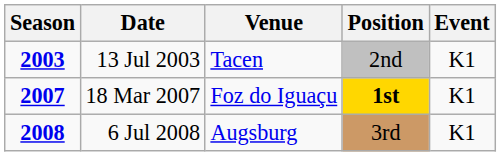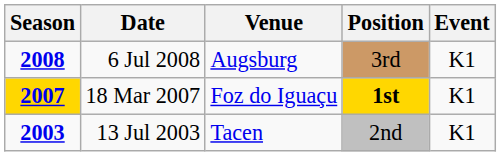 <table class="wikitable" style="text-align:center; font-size:95%;">
 <tr>
 <th>Season</th>
 <th>Date</th>
 <th>Venue</th>
 <th>Position</th>
 <th>Event</th>
 </tr>
 <tr>
+<td><strong><a href='#'>2008</a></strong></td>
+<td align=right>6 Jul 2008</td>
+<td align=left><a href='#'>Augsburg</a></td>
+<td bgcolor=cc9966>3rd</td>
+<td>K1</td>
+</tr>
+<tr>
+<td style="background: gold;"><strong><a href='#'>2007</a></strong></td>
+<td align=right>18 Mar 2007</td>
+<td align=left><a href='#'>Foz do Iguaçu</a></td>
+<td bgcolor=gold><strong>1st</strong></td>
+<td>K1</td>
+</tr>
+<tr>
 <td><strong><a href='#'>2003</a></strong></td>
 <td align=right>13 Jul 2003</td>
 <td align=left><a href='#'>Tacen</a></td>
 <td bgcolor=silver>2nd</td>
 <td>K1</td>
 </tr>
-<tr>
-<td><strong><a href='#'>2007</a></strong></td>
-<td align=right>18 Mar 2007</td>
-<td align=left><a href='#'>Foz do Iguaçu</a></td>
-<td bgcolor=gold><strong>1st</strong></td>
-<td>K1</td>
-</tr>
-<tr>
-<td><strong><a href='#'>2008</a></strong></td>
-<td align=right>6 Jul 2008</td>
-<td align=left><a href='#'>Augsburg</a></td>
-<td bgcolor=cc9966>3rd</td>
-<td>K1</td>
-</tr>
 </table>
